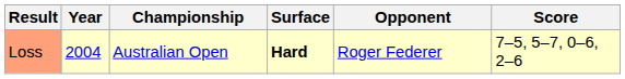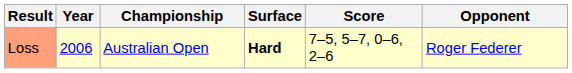 <table class="sortable wikitable">
 <tr>
 <th style="width:40px">Result</th>
 <th style="width:40px">Year</th>
 <th style="width:150px">Championship</th>
 <th style="width:50px">Surface</th>
+<th style="width:120px"  class="unsortable">Score</th>
 <th style="width:150px">Opponent</th>
-<th style="width:120px"  class="unsortable">Score</th>
 </tr>
 <tr style="background:#ffc;">
 <td style="background:#ffa07a;">Loss</td>
-<td><a href='#'>2004</a></td>
+<td><a href='#'>2006</a></td>
 <td><a href='#'>Australian Open</a></td>
 <td><strong>Hard</strong></td>
+<td>7–5, 5–7, 0–6, 2–6</td>
 <td> <a href='#'>Roger Federer</a></td>
-<td>7–5, 5–7, 0–6, 2–6</td>
 </tr>
 </table>
